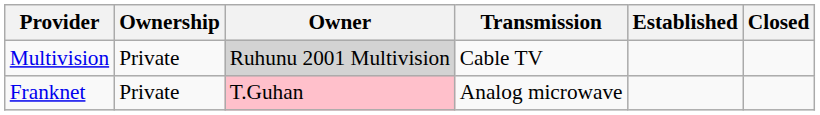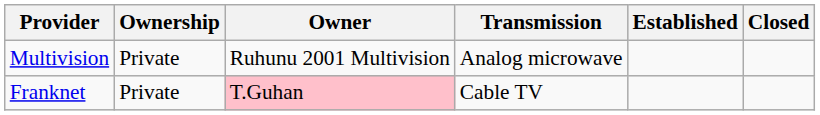 <table class="wikitable sortable" style="text-align:center; font-size:90%">
 <tr>
 <th valign=bottom>Provider</th>
 <th valign=bottom>Ownership</th>
 <th valign=bottom>Owner</th>
 <th valign=bottom>Transmission</th>
 <th valign=bottom>Established</th>
 <th valign=bottom>Closed</th>
 </tr>
 <tr>
 <td align=left><a href='#'>Multivision</a></td>
 <td align=left>Private</td>
-<td align=left style="background: lightgrey;">Ruhunu 2001 Multivision</td>
-<td align=left>Cable TV</td>
+<td align=left>Ruhunu 2001 Multivision</td>
+<td align=left>Analog microwave</td>
 <td></td>
 <td></td>
 </tr>
 <tr>
 <td align=left><a href='#'>Franknet</a></td>
 <td align="left">Private</td>
 <td align=left style="background: pink;">T.Guhan</td>
-<td align=left>Analog microwave</td>
+<td align=left>Cable TV</td>
 <td></td>
 <td></td>
 </tr>
 </table>
